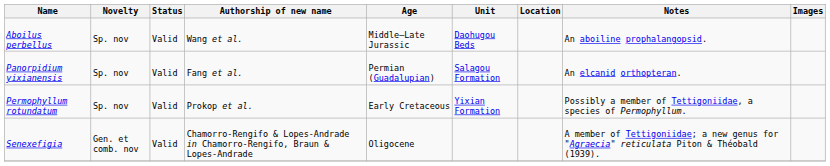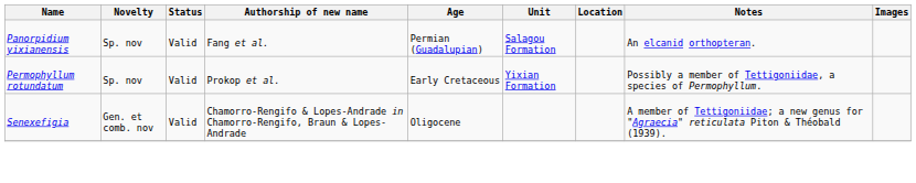 <table class="wikitable sortable" align="center" width="100%">
 <tr>
 <th>Name</th>
 <th>Novelty</th>
 <th>Status</th>
 <th>Authorship of new name</th>
 <th>Age</th>
 <th>Unit</th>
 <th>Location</th>
 <th>Notes</th>
 <th>Images</th>
-</tr>
-<tr>
-<td><br><em><a href='#'>Aboilus perbellus</a></em></td>
-<td><br>Sp. nov</td>
-<td><br>Valid</td>
-<td><br>Wang <em>et al.</em></td>
-<td><br>Middle–Late Jurassic</td>
-<td><br><a href='#'>Daohugou Beds</a></td>
-<td><br></td>
-<td><br>An <a href='#'>aboiline</a> <a href='#'>prophalangopsid</a>.</td>
-<td></td>
 </tr>
 <tr>
 <td><br><em><a href='#'>Panorpidium yixianensis</a></em></td>
 <td><br>Sp. nov</td>
 <td><br>Valid</td>
 <td><br>Fang <em>et al.</em></td>
 <td><br>Permian (<a href='#'>Guadalupian</a>)</td>
 <td><br><a href='#'>Salagou Formation</a></td>
 <td><br></td>
 <td><br>An <a href='#'>elcanid</a> <a href='#'>orthopteran</a>.</td>
 <td></td>
 </tr>
 <tr>
 <td><br><em><a href='#'>Permophyllum rotundatum</a></em></td>
 <td><br>Sp. nov</td>
 <td><br>Valid</td>
 <td><br>Prokop <em>et al.</em></td>
 <td><br>Early Cretaceous</td>
 <td><br><a href='#'>Yixian Formation</a></td>
 <td><br></td>
 <td><br>Possibly a member of <a href='#'>Tettigoniidae</a>, a species of <em>Permophyllum</em>.</td>
 <td></td>
 </tr>
 <tr>
 <td><br><em><a href='#'>Senexefigia</a></em></td>
 <td><br>Gen. et comb. nov</td>
 <td><br>Valid</td>
 <td><br>Chamorro-Rengifo & Lopes-Andrade <em>in</em> Chamorro-Rengifo, Braun & Lopes-Andrade</td>
 <td><br>Oligocene</td>
 <td></td>
 <td><br></td>
 <td><br>A member of <a href='#'>Tettigoniidae</a>; a new genus for <em>"<a href='#'>Agraecia</a>" reticulata</em> Piton & Théobald (1939).</td>
 <td></td>
 </tr>
 <tr>
 </tr>
 </table>
